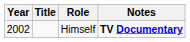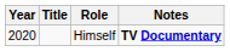 <table class="wikitable sortable">
 <tr>
 <th>Year</th>
 <th>Title</th>
 <th>Role</th>
 <th>Notes</th>
 </tr>
 <tr>
-<td>2002</td>
+<td>2020</td>
 <td><em></em></td>
 <td>Himself</td>
 <td><strong>TV <a href='#'>Documentary</a></strong></td>
 </tr>
 </table>
